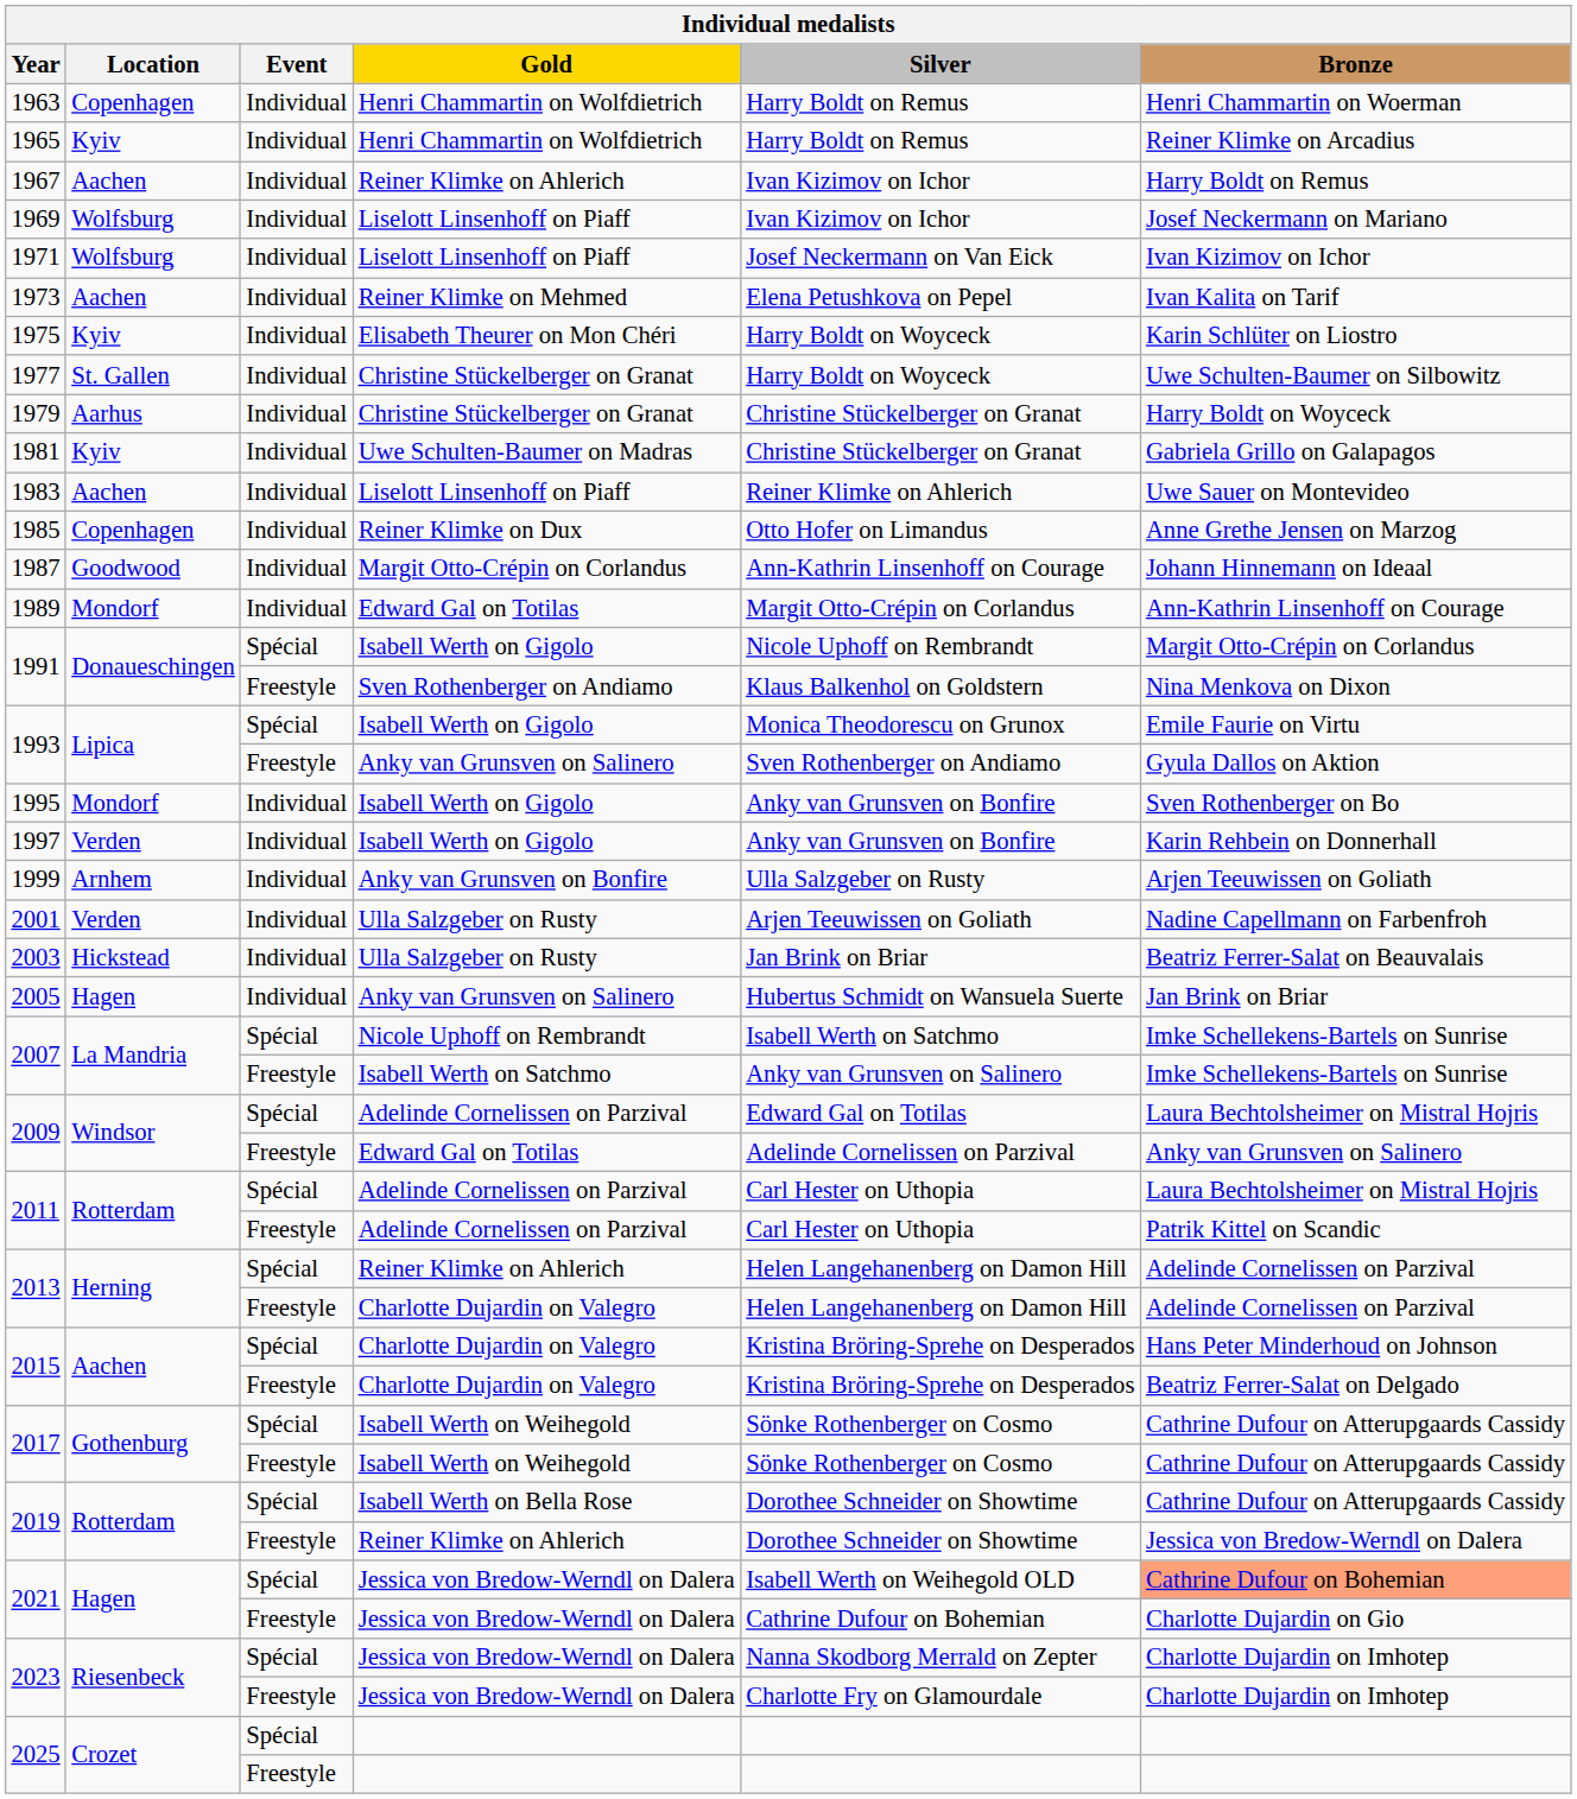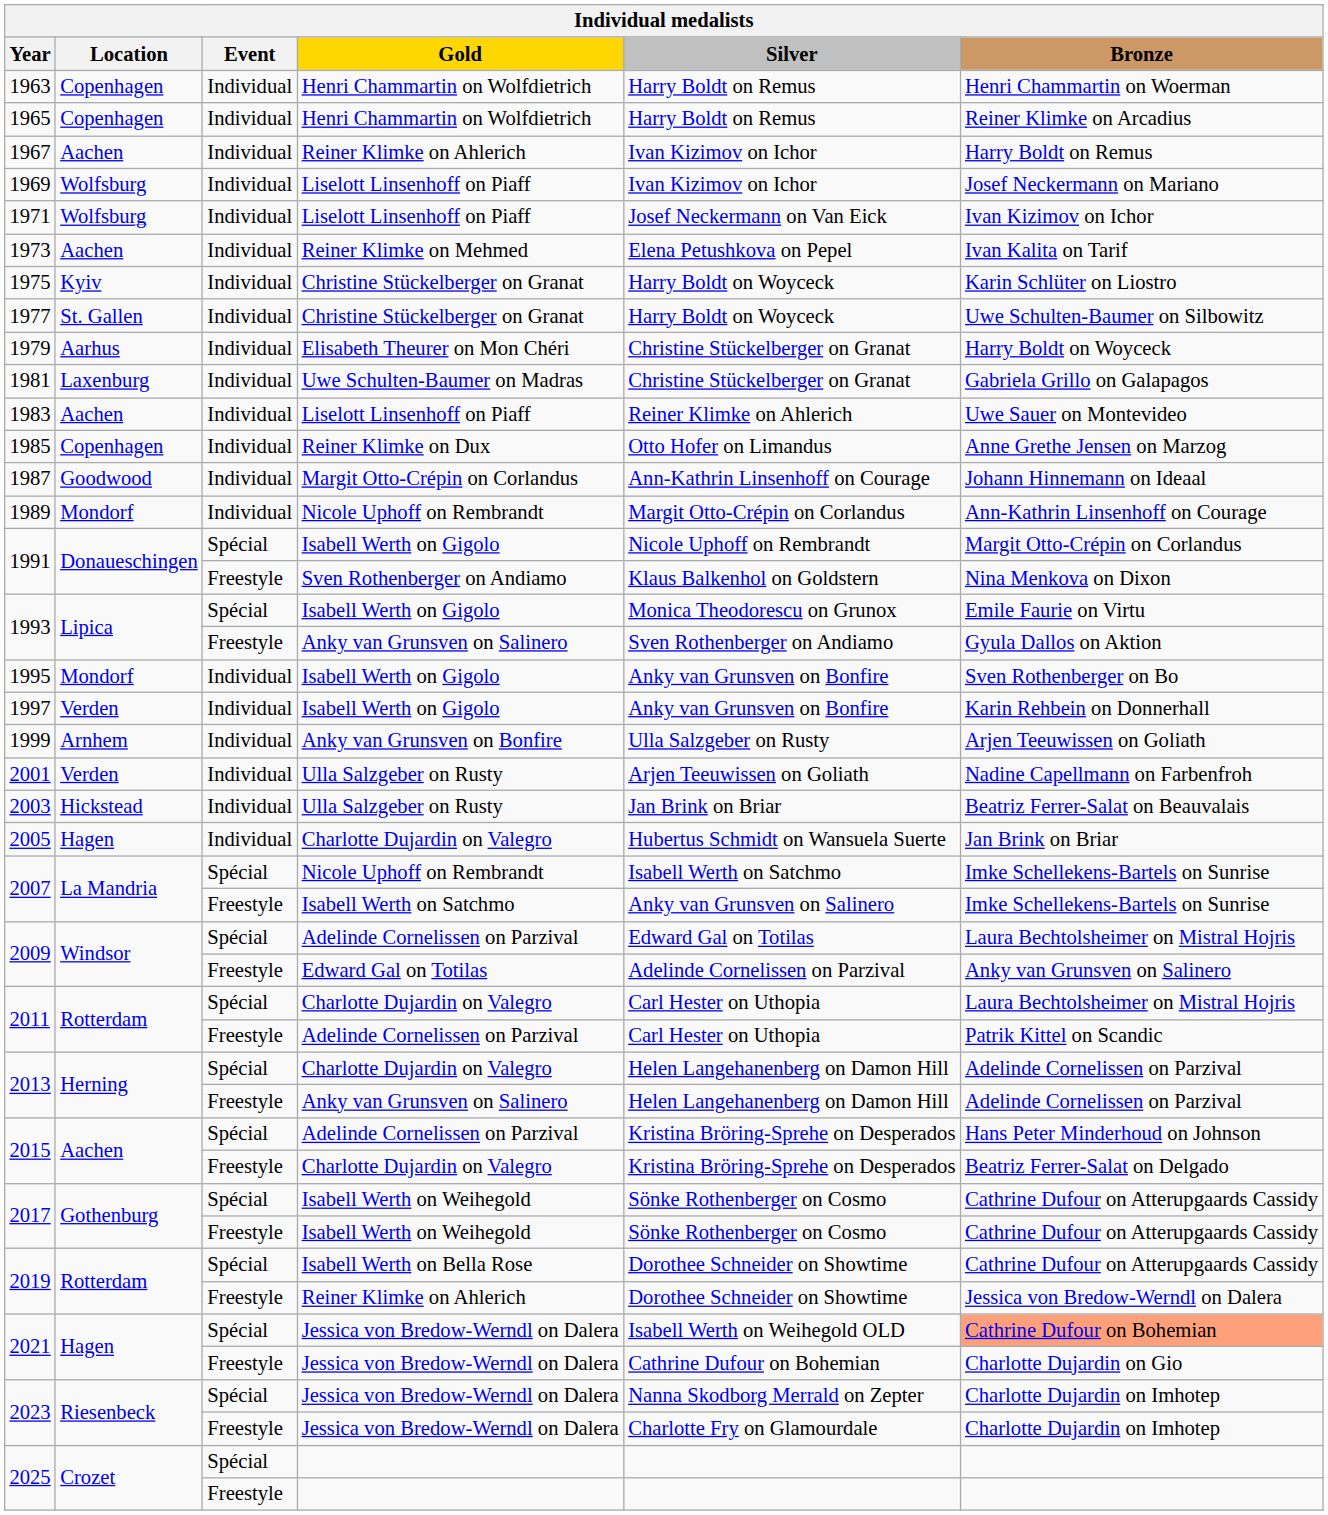 <table class="wikitable">
 <tr>
 <th colspan=6 align="center"><strong>Individual medalists</strong></th>
 </tr>
 <tr>
 <th>Year</th>
 <th>Location</th>
 <th>Event</th>
 <th style="background-color:gold;">Gold</th>
 <th style="background-color:silver;">Silver</th>
 <th style="background-color:#cc9966;">Bronze</th>
 </tr>
 <tr>
 <td>1963</td>
 <td> <a href='#'>Copenhagen</a></td>
 <td>Individual</td>
 <td> <a href='#'>Henri Chammartin</a> on Wolfdietrich</td>
 <td> <a href='#'>Harry Boldt</a> on Remus</td>
 <td> <a href='#'>Henri Chammartin</a> on Woerman</td>
 </tr>
 <tr>
 <td>1965</td>
-<td> <a href='#'>Kyiv</a></td>
+<td> <a href='#'>Copenhagen</a></td>
 <td>Individual</td>
 <td> <a href='#'>Henri Chammartin</a> on Wolfdietrich</td>
 <td> <a href='#'>Harry Boldt</a> on Remus</td>
 <td> <a href='#'>Reiner Klimke</a> on Arcadius</td>
 </tr>
 <tr>
 <td>1967</td>
 <td> <a href='#'>Aachen</a></td>
 <td>Individual</td>
 <td> <a href='#'>Reiner Klimke</a> on Ahlerich</td>
 <td> <a href='#'>Ivan Kizimov</a> on Ichor</td>
 <td> <a href='#'>Harry Boldt</a> on Remus</td>
 </tr>
 <tr>
 <td>1969</td>
 <td> <a href='#'>Wolfsburg</a></td>
 <td>Individual</td>
 <td> <a href='#'>Liselott Linsenhoff</a> on Piaff</td>
 <td> <a href='#'>Ivan Kizimov</a> on Ichor</td>
 <td> <a href='#'>Josef Neckermann</a> on Mariano</td>
 </tr>
 <tr>
 <td>1971</td>
 <td> <a href='#'>Wolfsburg</a></td>
 <td>Individual</td>
 <td> <a href='#'>Liselott Linsenhoff</a> on Piaff</td>
 <td> <a href='#'>Josef Neckermann</a> on Van Eick</td>
 <td> <a href='#'>Ivan Kizimov</a> on Ichor</td>
 </tr>
 <tr>
 <td>1973</td>
 <td> <a href='#'>Aachen</a></td>
 <td>Individual</td>
 <td> <a href='#'>Reiner Klimke</a> on Mehmed</td>
 <td> <a href='#'>Elena Petushkova</a> on Pepel</td>
 <td> <a href='#'>Ivan Kalita</a> on Tarif</td>
 </tr>
 <tr>
 <td>1975</td>
 <td> <a href='#'>Kyiv</a></td>
 <td>Individual</td>
-<td> <a href='#'>Elisabeth Theurer</a> on Mon Chéri</td>
+<td> <a href='#'>Christine Stückelberger</a> on Granat</td>
 <td> <a href='#'>Harry Boldt</a> on Woyceck</td>
 <td> <a href='#'>Karin Schlüter</a> on Liostro</td>
 </tr>
 <tr>
 <td>1977</td>
 <td> <a href='#'>St. Gallen</a></td>
 <td>Individual</td>
 <td> <a href='#'>Christine Stückelberger</a> on Granat</td>
 <td> <a href='#'>Harry Boldt</a> on Woyceck</td>
 <td> <a href='#'>Uwe Schulten-Baumer</a> on Silbowitz</td>
 </tr>
 <tr>
 <td>1979</td>
 <td> <a href='#'>Aarhus</a></td>
 <td>Individual</td>
-<td> <a href='#'>Christine Stückelberger</a> on Granat</td>
+<td> <a href='#'>Elisabeth Theurer</a> on Mon Chéri</td>
 <td> <a href='#'>Christine Stückelberger</a> on Granat</td>
 <td> <a href='#'>Harry Boldt</a> on Woyceck</td>
 </tr>
 <tr>
 <td>1981</td>
-<td> <a href='#'>Kyiv</a></td>
+<td> <a href='#'>Laxenburg</a></td>
 <td>Individual</td>
 <td> <a href='#'>Uwe Schulten-Baumer</a> on Madras</td>
 <td> <a href='#'>Christine Stückelberger</a> on Granat</td>
 <td> <a href='#'>Gabriela Grillo</a> on Galapagos</td>
 </tr>
 <tr>
 <td>1983</td>
 <td> <a href='#'>Aachen</a></td>
 <td>Individual</td>
 <td> <a href='#'>Liselott Linsenhoff</a> on Piaff</td>
 <td> <a href='#'>Reiner Klimke</a> on Ahlerich</td>
 <td> <a href='#'>Uwe Sauer</a> on Montevideo</td>
 </tr>
 <tr>
 <td>1985</td>
 <td> <a href='#'>Copenhagen</a></td>
 <td>Individual</td>
 <td> <a href='#'>Reiner Klimke</a> on Dux</td>
 <td> <a href='#'>Otto Hofer</a> on Limandus</td>
 <td> <a href='#'>Anne Grethe Jensen</a> on Marzog</td>
 </tr>
 <tr>
 <td>1987</td>
 <td> <a href='#'>Goodwood</a></td>
 <td>Individual</td>
 <td> <a href='#'>Margit Otto-Crépin</a> on Corlandus</td>
 <td> <a href='#'>Ann-Kathrin Linsenhoff</a> on Courage</td>
 <td> <a href='#'>Johann Hinnemann</a> on Ideaal</td>
 </tr>
 <tr>
 <td>1989</td>
 <td> <a href='#'>Mondorf</a></td>
 <td>Individual</td>
-<td> <a href='#'>Edward Gal</a> on <a href='#'>Totilas</a></td>
+<td> <a href='#'>Nicole Uphoff</a> on Rembrandt</td>
 <td> <a href='#'>Margit Otto-Crépin</a> on Corlandus</td>
 <td> <a href='#'>Ann-Kathrin Linsenhoff</a> on Courage</td>
 </tr>
 <tr>
 <td rowspan=2>1991</td>
 <td rowspan=2> <a href='#'>Donaueschingen</a></td>
 <td>Spécial</td>
 <td> <a href='#'>Isabell Werth</a> on <a href='#'>Gigolo</a></td>
 <td> <a href='#'>Nicole Uphoff</a> on Rembrandt</td>
 <td> <a href='#'>Margit Otto-Crépin</a> on Corlandus</td>
 </tr>
 <tr>
 <td>Freestyle</td>
 <td> <a href='#'>Sven Rothenberger</a> on Andiamo</td>
 <td> <a href='#'>Klaus Balkenhol</a> on Goldstern</td>
 <td> <a href='#'>Nina Menkova</a> on Dixon</td>
 </tr>
 <tr>
 <td rowspan=2>1993</td>
 <td rowspan=2> <a href='#'>Lipica</a></td>
 <td>Spécial</td>
 <td> <a href='#'>Isabell Werth</a> on <a href='#'>Gigolo</a></td>
 <td> <a href='#'>Monica Theodorescu</a> on Grunox</td>
 <td> <a href='#'>Emile Faurie</a> on Virtu</td>
 </tr>
 <tr>
 <td>Freestyle</td>
 <td> <a href='#'>Anky van Grunsven</a> on <a href='#'>Salinero</a></td>
 <td> <a href='#'>Sven Rothenberger</a> on Andiamo</td>
 <td> <a href='#'>Gyula Dallos</a> on Aktion</td>
 </tr>
 <tr>
 <td>1995</td>
 <td> <a href='#'>Mondorf</a></td>
 <td>Individual</td>
 <td> <a href='#'>Isabell Werth</a> on <a href='#'>Gigolo</a></td>
 <td> <a href='#'>Anky van Grunsven</a> on <a href='#'>Bonfire</a></td>
 <td> <a href='#'>Sven Rothenberger</a> on Bo</td>
 </tr>
 <tr>
 <td>1997</td>
 <td> <a href='#'>Verden</a></td>
 <td>Individual</td>
 <td> <a href='#'>Isabell Werth</a> on <a href='#'>Gigolo</a></td>
 <td> <a href='#'>Anky van Grunsven</a> on <a href='#'>Bonfire</a></td>
 <td> <a href='#'>Karin Rehbein</a> on Donnerhall</td>
 </tr>
 <tr>
 <td>1999</td>
 <td> <a href='#'>Arnhem</a></td>
 <td>Individual</td>
 <td> <a href='#'>Anky van Grunsven</a> on <a href='#'>Bonfire</a></td>
 <td> <a href='#'>Ulla Salzgeber</a> on Rusty</td>
 <td> <a href='#'>Arjen Teeuwissen</a> on Goliath</td>
 </tr>
 <tr>
 <td><a href='#'>2001</a></td>
 <td> <a href='#'>Verden</a></td>
 <td>Individual</td>
 <td> <a href='#'>Ulla Salzgeber</a> on Rusty</td>
 <td> <a href='#'>Arjen Teeuwissen</a> on Goliath</td>
 <td> <a href='#'>Nadine Capellmann</a> on Farbenfroh</td>
 </tr>
 <tr>
 <td><a href='#'>2003</a></td>
 <td> <a href='#'>Hickstead</a></td>
 <td>Individual</td>
 <td> <a href='#'>Ulla Salzgeber</a> on Rusty</td>
 <td> <a href='#'>Jan Brink</a> on Briar</td>
 <td> <a href='#'>Beatriz Ferrer-Salat</a> on Beauvalais</td>
 </tr>
 <tr>
 <td><a href='#'>2005</a></td>
 <td> <a href='#'>Hagen</a></td>
 <td>Individual</td>
-<td> <a href='#'>Anky van Grunsven</a> on <a href='#'>Salinero</a></td>
+<td> <a href='#'>Charlotte Dujardin</a> on <a href='#'>Valegro</a></td>
 <td> <a href='#'>Hubertus Schmidt</a> on Wansuela Suerte</td>
 <td> <a href='#'>Jan Brink</a> on Briar</td>
 </tr>
 <tr>
 <td rowspan=2><a href='#'>2007</a></td>
 <td rowspan=2> <a href='#'>La Mandria</a></td>
 <td>Spécial</td>
 <td> <a href='#'>Nicole Uphoff</a> on Rembrandt</td>
 <td> <a href='#'>Isabell Werth</a> on Satchmo</td>
 <td> <a href='#'>Imke Schellekens-Bartels</a> on Sunrise</td>
 </tr>
 <tr>
 <td>Freestyle</td>
 <td> <a href='#'>Isabell Werth</a> on Satchmo</td>
 <td> <a href='#'>Anky van Grunsven</a> on <a href='#'>Salinero</a></td>
 <td> <a href='#'>Imke Schellekens-Bartels</a> on Sunrise</td>
 </tr>
 <tr>
 <td rowspan=2><a href='#'>2009</a></td>
 <td rowspan=2> <a href='#'>Windsor</a></td>
 <td>Spécial</td>
 <td> <a href='#'>Adelinde Cornelissen</a> on Parzival</td>
 <td> <a href='#'>Edward Gal</a> on <a href='#'>Totilas</a></td>
 <td> <a href='#'>Laura Bechtolsheimer</a> on <a href='#'>Mistral Hojris</a></td>
 </tr>
 <tr>
 <td>Freestyle</td>
 <td> <a href='#'>Edward Gal</a> on <a href='#'>Totilas</a></td>
 <td> <a href='#'>Adelinde Cornelissen</a> on Parzival</td>
 <td> <a href='#'>Anky van Grunsven</a> on <a href='#'>Salinero</a></td>
 </tr>
 <tr>
 <td rowspan=2><a href='#'>2011</a></td>
 <td rowspan=2> <a href='#'>Rotterdam</a></td>
 <td>Spécial</td>
-<td> <a href='#'>Adelinde Cornelissen</a> on Parzival</td>
+<td> <a href='#'>Charlotte Dujardin</a> on <a href='#'>Valegro</a></td>
 <td> <a href='#'>Carl Hester</a> on Uthopia</td>
 <td> <a href='#'>Laura Bechtolsheimer</a> on <a href='#'>Mistral Hojris</a></td>
 </tr>
 <tr>
 <td>Freestyle</td>
 <td> <a href='#'>Adelinde Cornelissen</a> on Parzival</td>
 <td> <a href='#'>Carl Hester</a> on Uthopia</td>
 <td> <a href='#'>Patrik Kittel</a> on Scandic</td>
 </tr>
 <tr>
 <td rowspan=2><a href='#'>2013</a></td>
 <td rowspan=2> <a href='#'>Herning</a></td>
 <td>Spécial</td>
-<td> <a href='#'>Reiner Klimke</a> on Ahlerich</td>
+<td> <a href='#'>Charlotte Dujardin</a> on <a href='#'>Valegro</a></td>
 <td> <a href='#'>Helen Langehanenberg</a> on Damon Hill</td>
 <td> <a href='#'>Adelinde Cornelissen</a> on Parzival</td>
 </tr>
 <tr>
 <td>Freestyle</td>
-<td> <a href='#'>Charlotte Dujardin</a> on <a href='#'>Valegro</a></td>
+<td> <a href='#'>Anky van Grunsven</a> on <a href='#'>Salinero</a></td>
 <td> <a href='#'>Helen Langehanenberg</a> on Damon Hill</td>
 <td> <a href='#'>Adelinde Cornelissen</a> on Parzival</td>
 </tr>
 <tr>
 <td rowspan=2><a href='#'>2015</a></td>
 <td rowspan=2> <a href='#'>Aachen</a></td>
 <td>Spécial</td>
-<td> <a href='#'>Charlotte Dujardin</a> on <a href='#'>Valegro</a></td>
+<td> <a href='#'>Adelinde Cornelissen</a> on Parzival</td>
 <td> <a href='#'>Kristina Bröring-Sprehe</a> on Desperados</td>
 <td> <a href='#'>Hans Peter Minderhoud</a> on Johnson</td>
 </tr>
 <tr>
 <td>Freestyle</td>
 <td> <a href='#'>Charlotte Dujardin</a> on <a href='#'>Valegro</a></td>
 <td> <a href='#'>Kristina Bröring-Sprehe</a> on Desperados</td>
 <td> <a href='#'>Beatriz Ferrer-Salat</a> on Delgado</td>
 </tr>
 <tr>
 <td rowspan=2><a href='#'>2017</a></td>
 <td rowspan=2> <a href='#'>Gothenburg</a></td>
 <td>Spécial</td>
 <td> <a href='#'>Isabell Werth</a> on Weihegold</td>
 <td> <a href='#'>Sönke Rothenberger</a> on Cosmo</td>
 <td> <a href='#'>Cathrine Dufour</a> on Atterupgaards Cassidy</td>
 </tr>
 <tr>
 <td>Freestyle</td>
 <td> <a href='#'>Isabell Werth</a> on Weihegold</td>
 <td> <a href='#'>Sönke Rothenberger</a> on Cosmo</td>
 <td> <a href='#'>Cathrine Dufour</a> on Atterupgaards Cassidy</td>
 </tr>
 <tr>
 <td rowspan=2><a href='#'>2019</a></td>
 <td rowspan=2> <a href='#'>Rotterdam</a></td>
 <td>Spécial</td>
 <td> <a href='#'>Isabell Werth</a> on Bella Rose</td>
 <td> <a href='#'>Dorothee Schneider</a> on Showtime</td>
 <td> <a href='#'>Cathrine Dufour</a> on Atterupgaards Cassidy</td>
 </tr>
 <tr>
 <td>Freestyle</td>
 <td> <a href='#'>Reiner Klimke</a> on Ahlerich</td>
 <td> <a href='#'>Dorothee Schneider</a> on Showtime</td>
 <td> <a href='#'>Jessica von Bredow-Werndl</a> on Dalera</td>
 </tr>
 <tr>
 <td rowspan=2><a href='#'>2021</a></td>
 <td rowspan=2> <a href='#'>Hagen</a></td>
 <td>Spécial</td>
 <td> <a href='#'>Jessica von Bredow-Werndl</a> on Dalera</td>
 <td> <a href='#'>Isabell Werth</a> on Weihegold OLD</td>
 <td style="background: lightsalmon;"> <a href='#'>Cathrine Dufour</a> on Bohemian</td>
 </tr>
 <tr>
 <td>Freestyle</td>
 <td> <a href='#'>Jessica von Bredow-Werndl</a> on Dalera</td>
 <td> <a href='#'>Cathrine Dufour</a> on Bohemian</td>
 <td> <a href='#'>Charlotte Dujardin</a> on Gio</td>
 </tr>
 <tr>
 <td rowspan=2><a href='#'>2023</a></td>
 <td rowspan=2> <a href='#'>Riesenbeck</a></td>
 <td>Spécial</td>
 <td> <a href='#'>Jessica von Bredow-Werndl</a> on Dalera</td>
 <td> <a href='#'>Nanna Skodborg Merrald</a> on Zepter</td>
 <td> <a href='#'>Charlotte Dujardin</a> on Imhotep</td>
 </tr>
 <tr>
 <td>Freestyle</td>
 <td> <a href='#'>Jessica von Bredow-Werndl</a> on Dalera</td>
 <td> <a href='#'>Charlotte Fry</a> on Glamourdale</td>
 <td> <a href='#'>Charlotte Dujardin</a> on Imhotep</td>
 </tr>
 <tr>
 <td rowspan=2><a href='#'>2025</a></td>
 <td rowspan=2> <a href='#'>Crozet</a></td>
 <td>Spécial</td>
 <td></td>
 <td></td>
 <td></td>
 </tr>
 <tr>
 <td>Freestyle</td>
 <td></td>
 <td></td>
 <td></td>
 </tr>
 </table>
